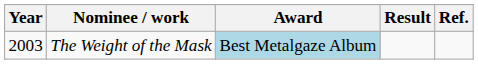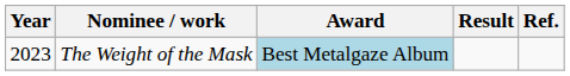 <table class="wikitable">
 <tr>
 <th>Year</th>
 <th>Nominee / work</th>
 <th>Award</th>
 <th>Result</th>
 <th>Ref.</th>
 </tr>
 <tr>
-<td>2003</td>
+<td>2023</td>
 <td><em>The Weight of the Mask</em></td>
 <td style="background: lightblue;">Best Metalgaze Album</td>
 <td></td>
 <td></td>
 </tr>
 </table>
